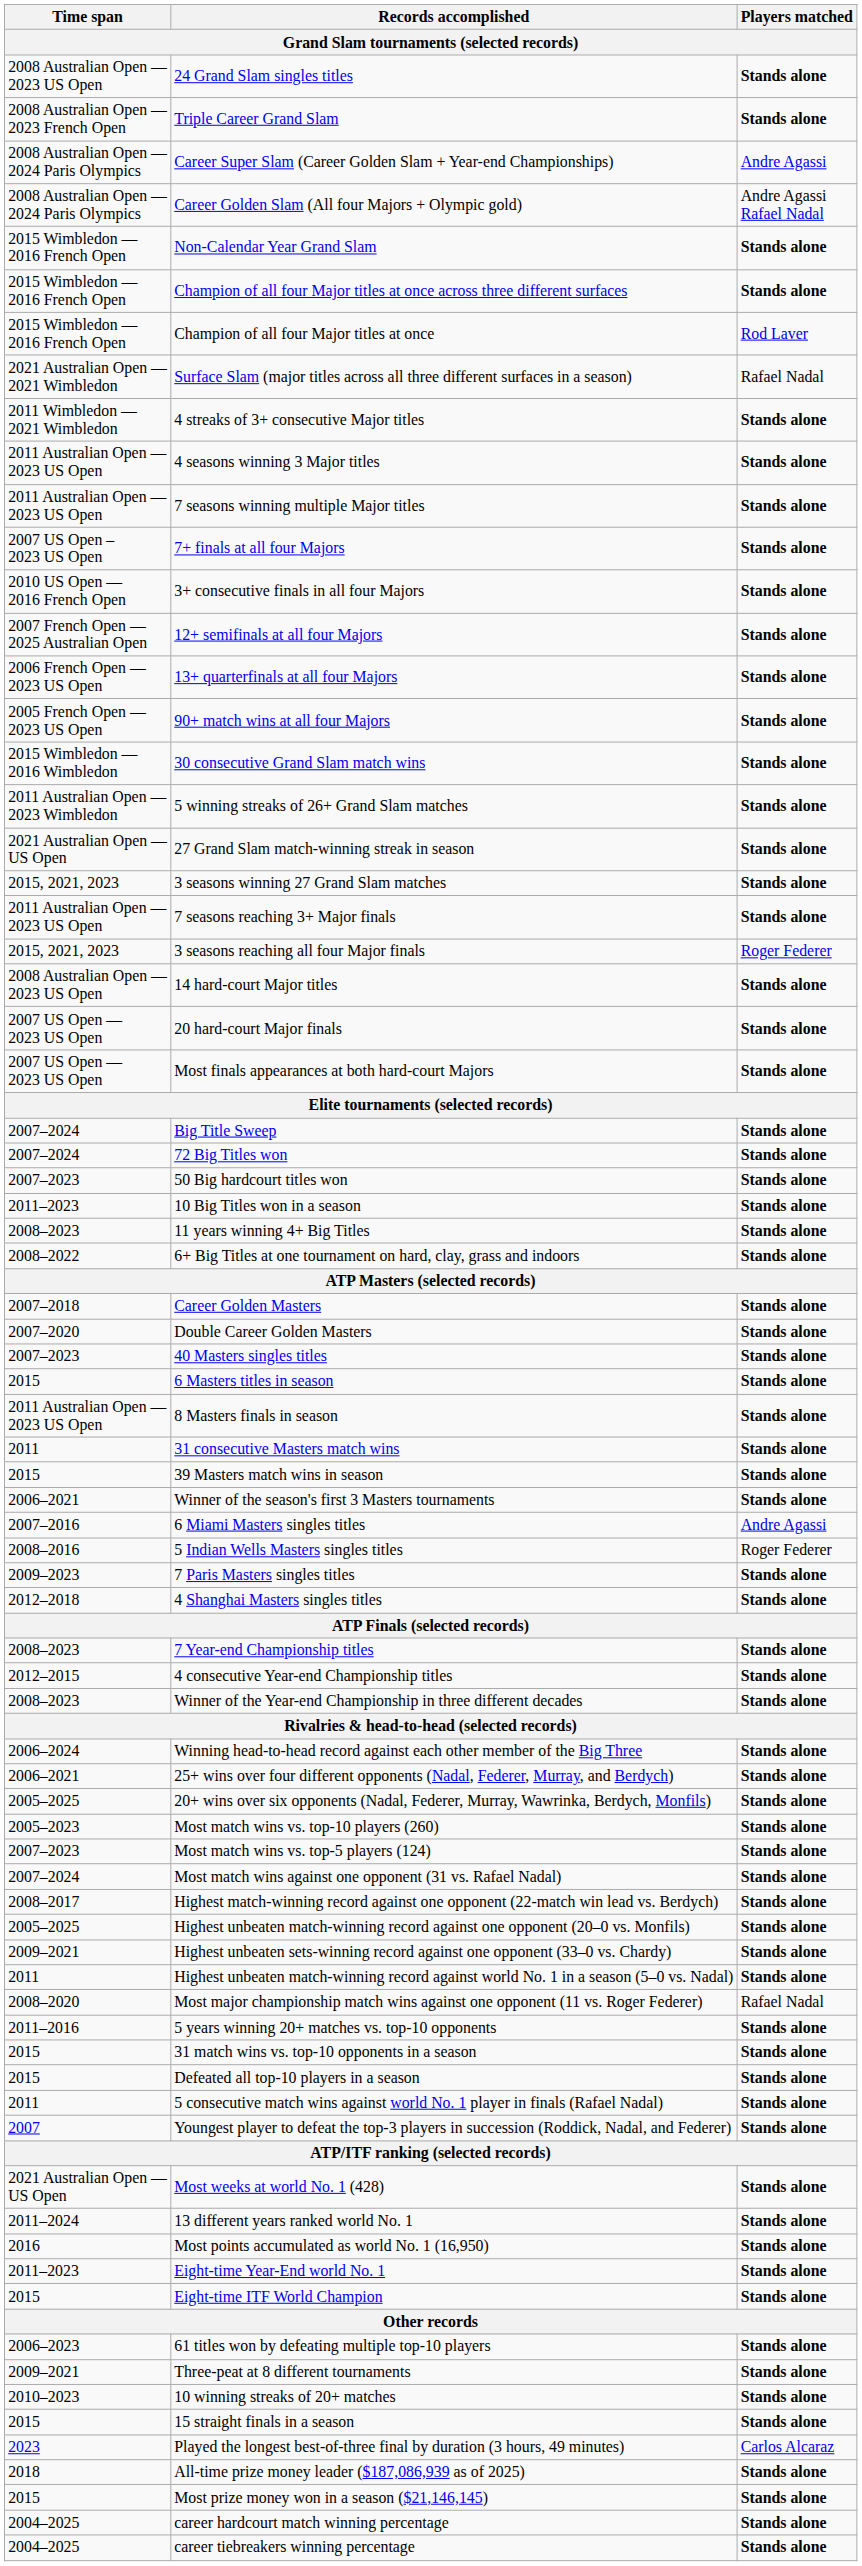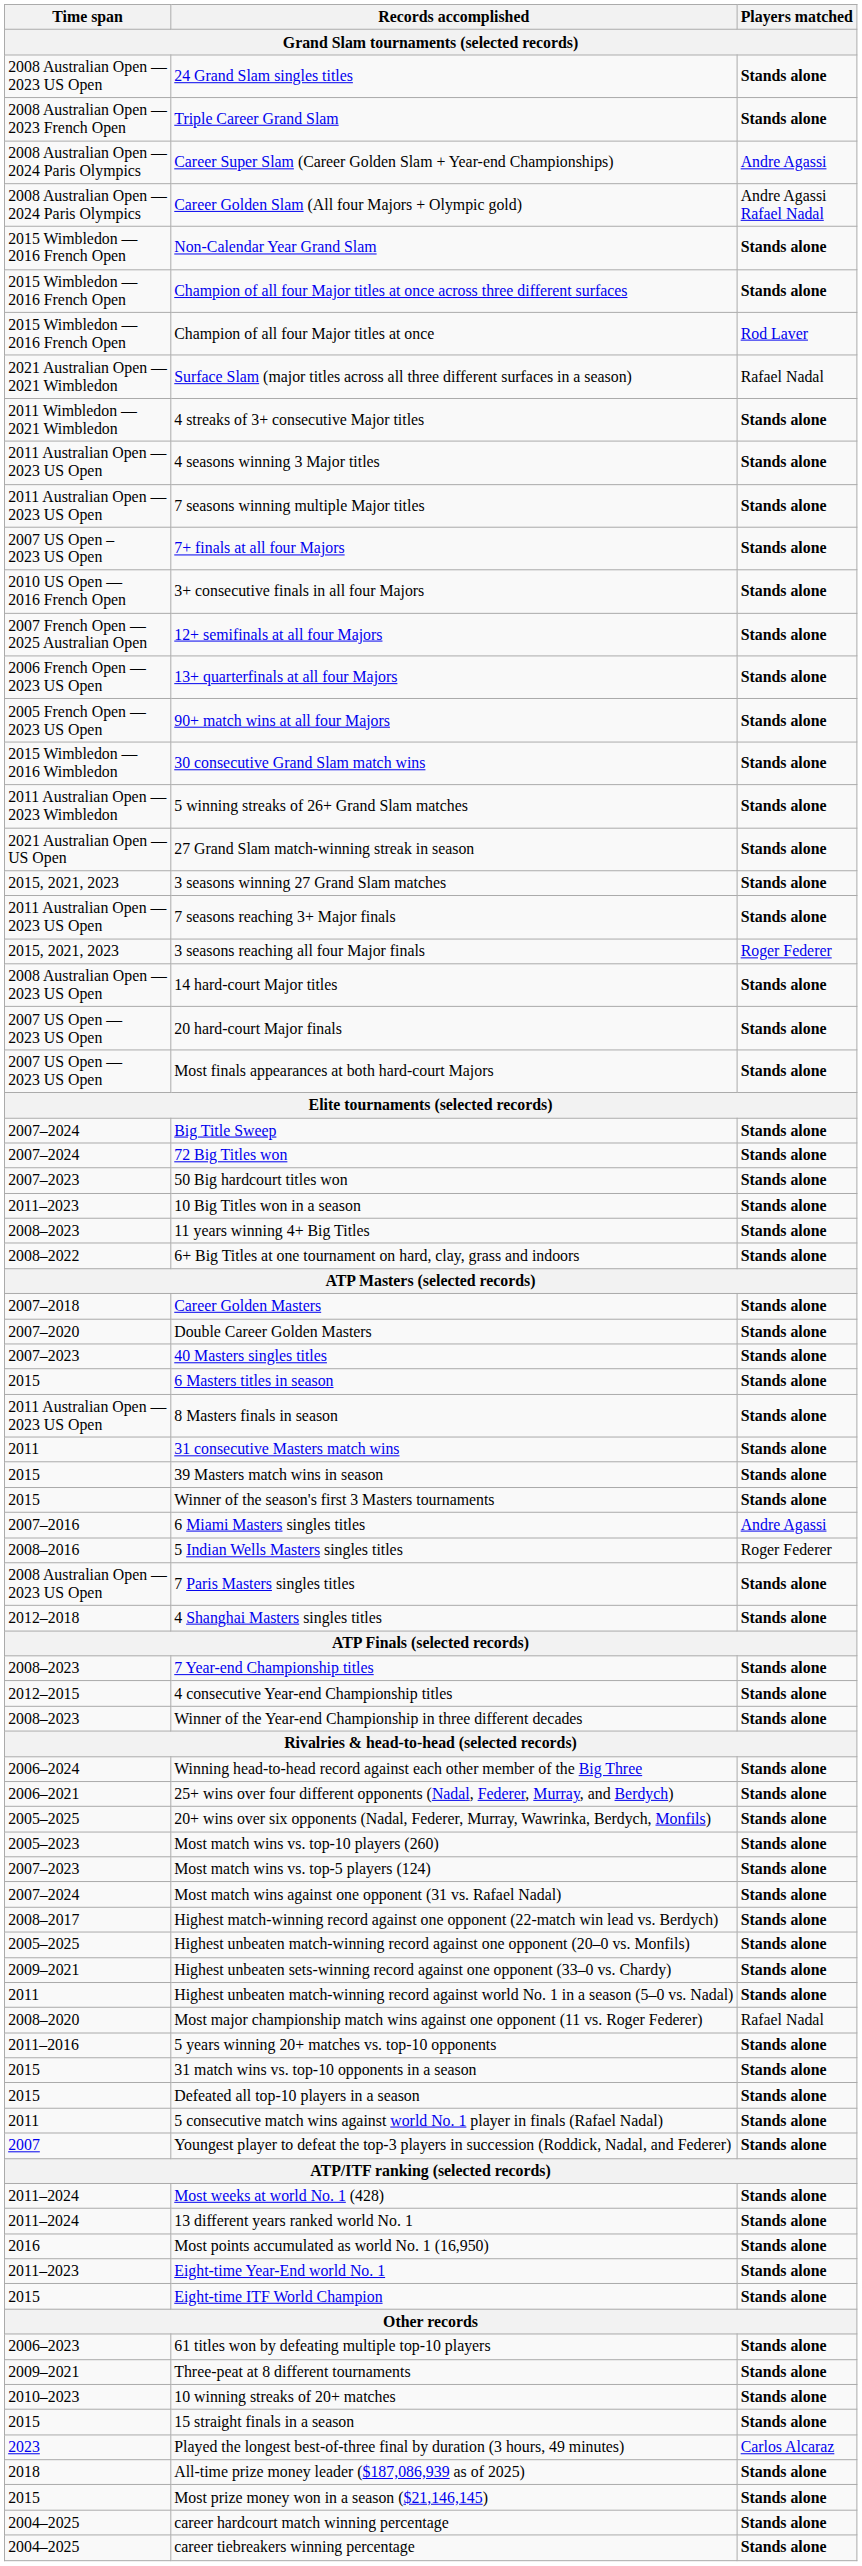 <table class="wikitable collapsible collapsed">
 <tr>
 <th>Time span</th>
 <th>Records accomplished</th>
 <th>Players matched</th>
 </tr>
 <tr>
 <th colspan="3">Grand Slam tournaments (selected records)</th>
 </tr>
 <tr>
 <td>2008 Australian Open —<br>2023 US Open</td>
 <td><a href='#'>24 Grand Slam singles titles</a></td>
 <td><strong>Stands alone</strong></td>
 </tr>
 <tr>
 <td>2008 Australian Open —<br> 2023 French Open</td>
 <td><a href='#'>Triple Career Grand Slam</a></td>
 <td><strong>Stands alone</strong></td>
 </tr>
 <tr>
 <td>2008 Australian Open —<br> 2024 Paris Olympics</td>
 <td><a href='#'>Career Super Slam</a> (Career Golden Slam + Year-end Championships)</td>
 <td><a href='#'>Andre Agassi</a></td>
 </tr>
 <tr>
 <td>2008 Australian Open —<br> 2024 Paris Olympics</td>
 <td><a href='#'>Career Golden Slam</a> (All four Majors + Olympic gold)</td>
 <td>Andre Agassi<br><a href='#'>Rafael Nadal</a></td>
 </tr>
 <tr>
 <td>2015 Wimbledon —<br> 2016 French Open</td>
 <td><a href='#'>Non-Calendar Year Grand Slam</a></td>
 <td><strong>Stands alone</strong></td>
 </tr>
 <tr>
 <td>2015 Wimbledon —<br> 2016 French Open</td>
 <td><a href='#'>Champion of all four Major titles at once across three different surfaces</a></td>
 <td><strong>Stands alone</strong></td>
 </tr>
 <tr>
 <td>2015 Wimbledon —<br> 2016 French Open</td>
 <td>Champion of all four Major titles at once</td>
 <td><a href='#'>Rod Laver</a></td>
 </tr>
 <tr>
 <td>2021 Australian Open —<br> 2021 Wimbledon</td>
 <td><a href='#'>Surface Slam</a> (major titles across all three different surfaces in a season)</td>
 <td>Rafael Nadal</td>
 </tr>
 <tr>
 <td>2011 Wimbledon —<br> 2021 Wimbledon</td>
 <td>4 streaks of 3+ consecutive Major titles</td>
 <td><strong>Stands alone</strong></td>
 </tr>
 <tr>
 <td>2011 Australian Open —<br> 2023 US Open</td>
 <td>4 seasons winning 3 Major titles</td>
 <td><strong>Stands alone</strong></td>
 </tr>
 <tr>
 <td>2011 Australian Open —<br> 2023 US Open</td>
 <td>7 seasons winning multiple Major titles</td>
 <td><strong>Stands alone</strong></td>
 </tr>
 <tr>
 <td>2007 US Open –<br> 2023 US Open</td>
 <td><a href='#'>7+ finals at all four Majors</a></td>
 <td><strong>Stands alone</strong></td>
 </tr>
 <tr>
 <td>2010 US Open —<br> 2016 French Open</td>
 <td>3+ consecutive finals in all four Majors</td>
 <td><strong>Stands alone</strong></td>
 </tr>
 <tr>
 <td>2007 French Open —<br> 2025 Australian Open</td>
 <td><a href='#'>12+ semifinals at all four Majors</a></td>
 <td><strong>Stands alone</strong></td>
 </tr>
 <tr>
 <td>2006 French Open —<br> 2023 US Open</td>
 <td><a href='#'>13+ quarterfinals at all four Majors</a></td>
 <td><strong>Stands alone</strong></td>
 </tr>
 <tr>
 <td>2005 French Open —<br> 2023 US Open</td>
 <td><a href='#'>90+ match wins at all four Majors</a></td>
 <td><strong>Stands alone</strong></td>
 </tr>
 <tr>
 <td>2015 Wimbledon —<br> 2016 Wimbledon</td>
 <td><a href='#'>30 consecutive Grand Slam match wins</a></td>
 <td><strong>Stands alone</strong></td>
 </tr>
 <tr>
 <td>2011 Australian Open —<br> 2023 Wimbledon</td>
 <td>5 winning streaks of 26+ Grand Slam matches</td>
 <td><strong>Stands alone</strong></td>
 </tr>
 <tr>
 <td>2021 Australian Open —<br> US Open</td>
 <td>27 Grand Slam match-winning streak in season</td>
 <td><strong>Stands alone</strong></td>
 </tr>
 <tr>
 <td>2015, 2021, 2023</td>
 <td>3 seasons winning 27 Grand Slam matches</td>
 <td><strong>Stands alone</strong></td>
 </tr>
 <tr>
 <td>2011 Australian Open —<br> 2023 US Open</td>
 <td>7 seasons reaching 3+ Major finals</td>
 <td><strong>Stands alone</strong></td>
 </tr>
 <tr>
 <td>2015, 2021, 2023</td>
 <td>3 seasons reaching all four Major finals</td>
 <td><a href='#'>Roger Federer</a></td>
 </tr>
 <tr>
 <td>2008 Australian Open —<br> 2023 US Open</td>
 <td>14 hard-court Major titles</td>
 <td><strong>Stands alone</strong></td>
 </tr>
 <tr>
 <td>2007 US Open —<br> 2023 US Open</td>
 <td>20 hard-court Major finals</td>
 <td><strong>Stands alone</strong></td>
 </tr>
 <tr>
 <td>2007 US Open —<br> 2023 US Open</td>
 <td>Most finals appearances at both hard-court Majors</td>
 <td><strong>Stands alone</strong></td>
 </tr>
 <tr>
 <th colspan="3">Elite tournaments (selected records)</th>
 </tr>
 <tr>
 <td>2007–2024</td>
 <td><a href='#'>Big Title Sweep</a></td>
 <td><strong>Stands alone</strong></td>
 </tr>
 <tr>
 <td>2007–2024</td>
 <td><a href='#'>72 Big Titles won</a></td>
 <td><strong>Stands alone</strong></td>
 </tr>
 <tr>
 <td>2007–2023</td>
 <td>50 Big hardcourt titles won</td>
 <td><strong>Stands alone</strong></td>
 </tr>
 <tr>
 <td>2011–2023</td>
 <td>10 Big Titles won in a season</td>
 <td><strong>Stands alone</strong></td>
 </tr>
 <tr>
 <td>2008–2023</td>
 <td>11 years winning 4+ Big Titles</td>
 <td><strong>Stands alone</strong></td>
 </tr>
 <tr>
 <td>2008–2022</td>
 <td>6+ Big Titles at one tournament on hard, clay, grass and indoors</td>
 <td><strong>Stands alone</strong></td>
 </tr>
 <tr>
 <th colspan="3">ATP Masters (selected records)</th>
 </tr>
 <tr>
 <td>2007–2018</td>
 <td><a href='#'>Career Golden Masters</a></td>
 <td><strong>Stands alone</strong></td>
 </tr>
 <tr>
 <td>2007–2020</td>
 <td>Double Career Golden Masters</td>
 <td><strong>Stands alone</strong></td>
 </tr>
 <tr>
 <td>2007–2023</td>
 <td><a href='#'>40 Masters singles titles</a></td>
 <td><strong>Stands alone</strong></td>
 </tr>
 <tr>
 <td>2015</td>
 <td><a href='#'>6 Masters titles in season</a></td>
 <td><strong>Stands alone</strong></td>
 </tr>
 <tr>
 <td>2011 Australian Open —<br> 2023 US Open</td>
 <td>8 Masters finals in season</td>
 <td><strong>Stands alone</strong></td>
 </tr>
 <tr>
 <td>2011</td>
 <td><a href='#'>31 consecutive Masters match wins</a></td>
 <td><strong>Stands alone</strong></td>
 </tr>
 <tr>
 <td>2015</td>
 <td>39 Masters match wins in season</td>
 <td><strong>Stands alone</strong></td>
 </tr>
 <tr>
-<td>2006–2021</td>
+<td>2015</td>
 <td>Winner of the season's first 3 Masters tournaments</td>
 <td><strong>Stands alone</strong></td>
 </tr>
 <tr>
 <td>2007–2016</td>
 <td>6 <a href='#'>Miami Masters</a> singles titles</td>
 <td><a href='#'>Andre Agassi</a></td>
 </tr>
 <tr>
 <td>2008–2016</td>
 <td>5 <a href='#'>Indian Wells Masters</a> singles titles</td>
 <td>Roger Federer</td>
 </tr>
 <tr>
-<td>2009–2023</td>
+<td>2008 Australian Open —<br>2023 US Open</td>
 <td>7 <a href='#'>Paris Masters</a> singles titles</td>
 <td><strong>Stands alone</strong></td>
 </tr>
 <tr>
 <td>2012–2018</td>
 <td>4 <a href='#'>Shanghai Masters</a> singles titles</td>
 <td><strong>Stands alone</strong></td>
 </tr>
 <tr>
 <th colspan="3">ATP Finals (selected records)</th>
 </tr>
 <tr>
 <td>2008–2023</td>
 <td><a href='#'>7 Year-end Championship titles</a></td>
 <td><strong>Stands alone</strong></td>
 </tr>
 <tr>
 <td>2012–2015</td>
 <td>4 consecutive Year-end Championship titles</td>
 <td><strong>Stands alone</strong></td>
 </tr>
 <tr>
 <td>2008–2023</td>
 <td>Winner of the Year-end Championship in three different decades</td>
 <td><strong>Stands alone</strong></td>
 </tr>
 <tr>
 <th colspan="3">Rivalries & head-to-head (selected records)</th>
 </tr>
 <tr>
 <td>2006–2024</td>
 <td>Winning head-to-head record against each other member of the <a href='#'>Big Three</a></td>
 <td><strong>Stands alone</strong></td>
 </tr>
 <tr>
 <td>2006–2021</td>
 <td>25+ wins over four different opponents (<a href='#'>Nadal</a>, <a href='#'>Federer</a>, <a href='#'>Murray</a>, and <a href='#'>Berdych</a>)</td>
 <td><strong>Stands alone</strong></td>
 </tr>
 <tr>
 <td>2005–2025</td>
 <td>20+ wins over six opponents (Nadal, Federer, Murray, Wawrinka, Berdych, <a href='#'>Monfils</a>)</td>
 <td><strong>Stands alone</strong></td>
 </tr>
 <tr>
 <td>2005–2023</td>
 <td>Most match wins vs. top-10 players (260)</td>
 <td><strong>Stands alone</strong></td>
 </tr>
 <tr>
 <td>2007–2023</td>
 <td>Most match wins vs. top-5 players (124)</td>
 <td><strong>Stands alone</strong></td>
 </tr>
 <tr>
 <td>2007–2024</td>
 <td>Most match wins against one opponent (31 vs. Rafael Nadal)</td>
 <td><strong>Stands alone</strong></td>
 </tr>
 <tr>
 <td>2008–2017</td>
 <td>Highest match-winning record against one opponent (22-match win lead vs. Berdych)</td>
 <td><strong>Stands alone</strong></td>
 </tr>
 <tr>
 <td>2005–2025</td>
 <td>Highest unbeaten match-winning record against one opponent (20–0 vs. Monfils)</td>
 <td><strong>Stands alone</strong></td>
 </tr>
 <tr>
 <td>2009–2021</td>
 <td>Highest unbeaten sets-winning record against one opponent (33–0 vs. Chardy)</td>
 <td><strong>Stands alone</strong></td>
 </tr>
 <tr>
 <td>2011</td>
 <td>Highest unbeaten match-winning record against world No. 1 in a season (5–0 vs. Nadal)</td>
 <td><strong>Stands alone</strong></td>
 </tr>
 <tr>
 <td>2008–2020</td>
 <td>Most major championship match wins against one opponent (11 vs. Roger Federer)</td>
 <td>Rafael Nadal</td>
 </tr>
 <tr>
 <td>2011–2016</td>
 <td>5 years winning 20+ matches vs. top-10 opponents</td>
 <td><strong>Stands alone</strong></td>
 </tr>
 <tr>
 <td>2015</td>
 <td>31 match wins vs. top-10 opponents in a season</td>
 <td><strong>Stands alone</strong></td>
 </tr>
 <tr>
 <td>2015</td>
 <td>Defeated all top-10 players in a season</td>
 <td><strong>Stands alone</strong></td>
 </tr>
 <tr>
 <td>2011</td>
 <td>5 consecutive match wins against <a href='#'>world No. 1</a> player in finals (Rafael Nadal)</td>
 <td><strong>Stands alone</strong></td>
 </tr>
 <tr>
 <td><a href='#'>2007</a></td>
 <td>Youngest player to defeat the top-3 players in succession (Roddick, Nadal, and Federer)</td>
 <td><strong>Stands alone</strong></td>
 </tr>
 <tr>
 <th colspan="3">ATP/ITF ranking (selected records)</th>
 </tr>
 <tr>
-<td>2021 Australian Open —<br> US Open</td>
+<td>2011–2024</td>
 <td><a href='#'>Most weeks at world No. 1</a> (428)</td>
 <td><strong>Stands alone</strong></td>
 </tr>
 <tr>
 <td>2011–2024</td>
 <td>13 different years ranked world No. 1</td>
 <td><strong>Stands alone</strong></td>
 </tr>
 <tr>
 <td>2016</td>
 <td>Most points accumulated as world No. 1 (16,950)</td>
 <td><strong>Stands alone</strong></td>
 </tr>
 <tr>
 <td>2011–2023</td>
 <td><a href='#'>Eight-time Year-End world No. 1</a></td>
 <td><strong>Stands alone</strong></td>
 </tr>
 <tr>
 <td>2015</td>
 <td><a href='#'>Eight-time ITF World Champion</a></td>
 <td><strong>Stands alone</strong></td>
 </tr>
 <tr>
 <th colspan="3">Other records</th>
 </tr>
 <tr>
 <td>2006–2023</td>
 <td>61 titles won by defeating multiple top-10 players</td>
 <td><strong>Stands alone</strong></td>
 </tr>
 <tr>
 <td>2009–2021</td>
 <td>Three-peat at 8 different tournaments</td>
 <td><strong>Stands alone</strong></td>
 </tr>
 <tr>
 <td>2010–2023</td>
 <td>10 winning streaks of 20+ matches</td>
 <td><strong>Stands alone</strong></td>
 </tr>
 <tr>
 <td>2015</td>
 <td>15 straight finals in a season</td>
 <td><strong>Stands alone</strong></td>
 </tr>
 <tr>
 <td><a href='#'>2023</a></td>
 <td>Played the longest best-of-three final by duration (3 hours, 49 minutes)</td>
 <td><a href='#'>Carlos Alcaraz</a></td>
 </tr>
 <tr>
 <td>2018</td>
 <td>All-time prize money leader (<a href='#'>$187,086,939</a> as of 2025)</td>
 <td><strong>Stands alone</strong></td>
 </tr>
 <tr>
 <td>2015</td>
 <td>Most prize money won in a season (<a href='#'>$21,146,145</a>)</td>
 <td><strong>Stands alone</strong></td>
 </tr>
 <tr>
 <td>2004–2025</td>
 <td> career hardcourt match winning percentage</td>
 <td><strong>Stands alone</strong></td>
 </tr>
 <tr>
 <td>2004–2025</td>
 <td> career tiebreakers winning percentage</td>
 <td><strong>Stands alone</strong></td>
 </tr>
 </table>
